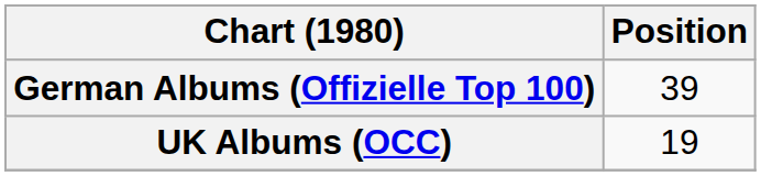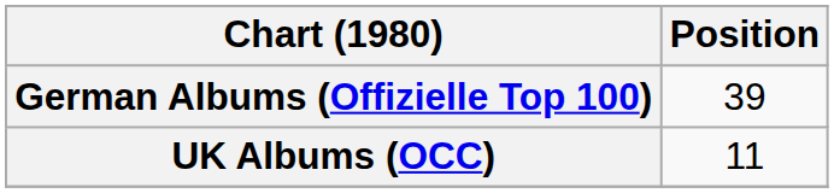 <table class="wikitable sortable plainrowheaders" style="text-align:center">
 <tr>
 <th scope="col">Chart (1980)</th>
 <th scope="col">Position</th>
 </tr>
 <tr>
 <th scope="row">German Albums (<a href='#'>Offizielle Top 100</a>)</th>
 <td>39</td>
 </tr>
 <tr>
 <th scope="row">UK Albums (<a href='#'>OCC</a>)</th>
-<td>19</td>
+<td>11</td>
 </tr>
 <tr>
 </tr>
 </table>
